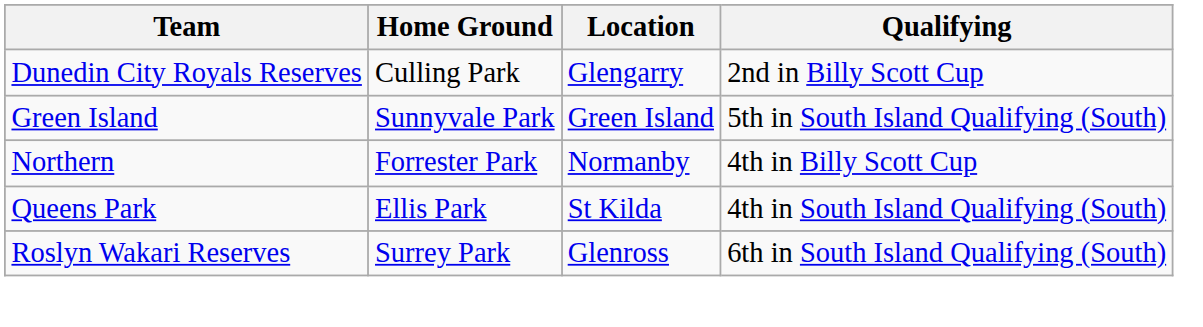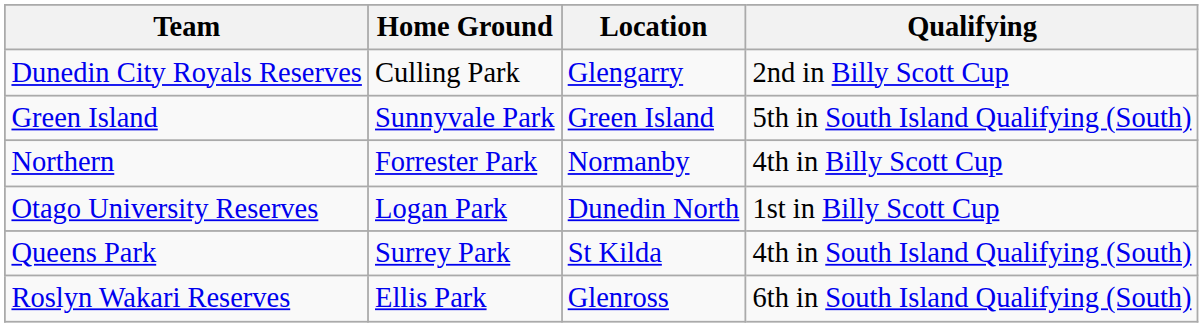 <table class="wikitable sortable">
 <tr>
 <th>Team</th>
 <th>Home Ground</th>
 <th>Location</th>
 <th>Qualifying</th>
 </tr>
 <tr>
 <td><a href='#'>Dunedin City Royals Reserves</a></td>
 <td>Culling Park</td>
 <td><a href='#'>Glengarry</a></td>
 <td>2nd in <a href='#'>Billy Scott Cup</a></td>
 </tr>
 <tr>
 <td><a href='#'>Green Island</a></td>
 <td><a href='#'>Sunnyvale Park</a></td>
 <td><a href='#'>Green Island</a></td>
 <td>5th in <a href='#'>South Island Qualifying (South)</a></td>
 </tr>
 <tr>
 <td><a href='#'>Northern</a></td>
 <td><a href='#'>Forrester Park</a></td>
 <td><a href='#'>Normanby</a></td>
 <td>4th in <a href='#'>Billy Scott Cup</a></td>
 </tr>
 <tr>
+<td><a href='#'>Otago University Reserves</a></td>
+<td><a href='#'>Logan Park</a></td>
+<td><a href='#'>Dunedin North</a></td>
+<td>1st in <a href='#'>Billy Scott Cup</a></td>
+</tr>
+<tr>
 <td><a href='#'>Queens Park</a></td>
-<td><a href='#'>Ellis Park</a></td>
+<td><a href='#'>Surrey Park</a></td>
 <td><a href='#'>St Kilda</a></td>
 <td>4th in <a href='#'>South Island Qualifying (South)</a></td>
 </tr>
 <tr>
 <td><a href='#'>Roslyn Wakari Reserves</a></td>
-<td><a href='#'>Surrey Park</a></td>
+<td><a href='#'>Ellis Park</a></td>
 <td><a href='#'>Glenross</a></td>
 <td>6th in <a href='#'>South Island Qualifying (South)</a></td>
 </tr>
 </table>
